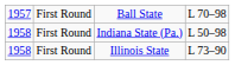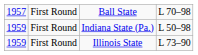 <table class="wikitable">
 <tr align="center">
 <td><a href='#'>1957</a></td>
 <td>First Round</td>
 <td><a href='#'>Ball State</a></td>
 <td>L 70–98</td>
 </tr>
 <tr align="center">
-<td><a href='#'>1958</a></td>
+<td><a href='#'>1959</a></td>
 <td>First Round</td>
 <td><a href='#'>Indiana State (Pa.)</a></td>
 <td>L 50–98</td>
 </tr>
 <tr align="center">
-<td><a href='#'>1958</a></td>
+<td><a href='#'>1959</a></td>
 <td>First Round</td>
 <td><a href='#'>Illinois State</a></td>
 <td>L 73–90</td>
 </tr>
 </table>
